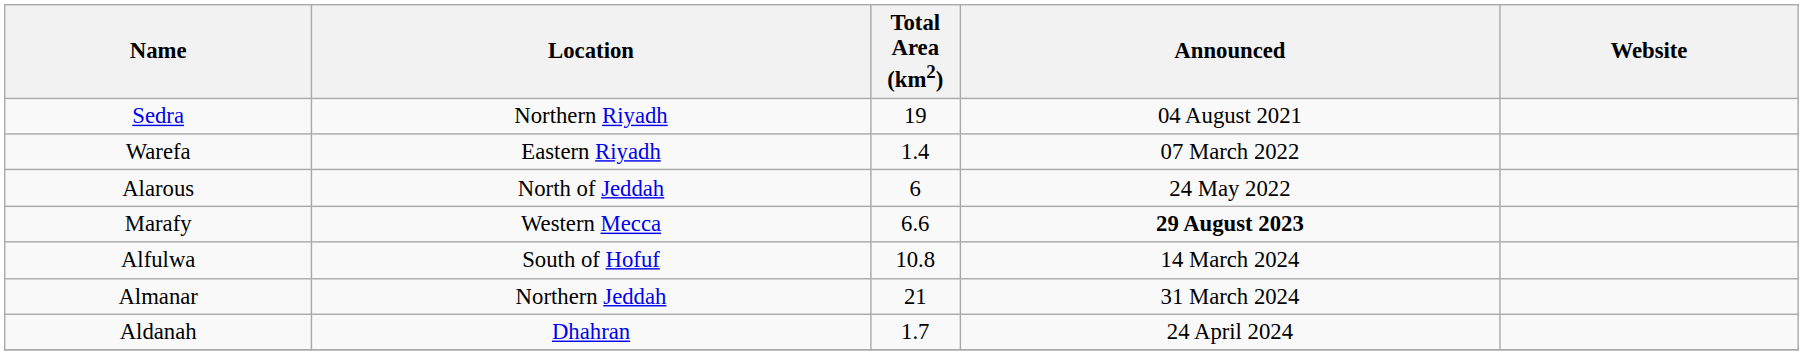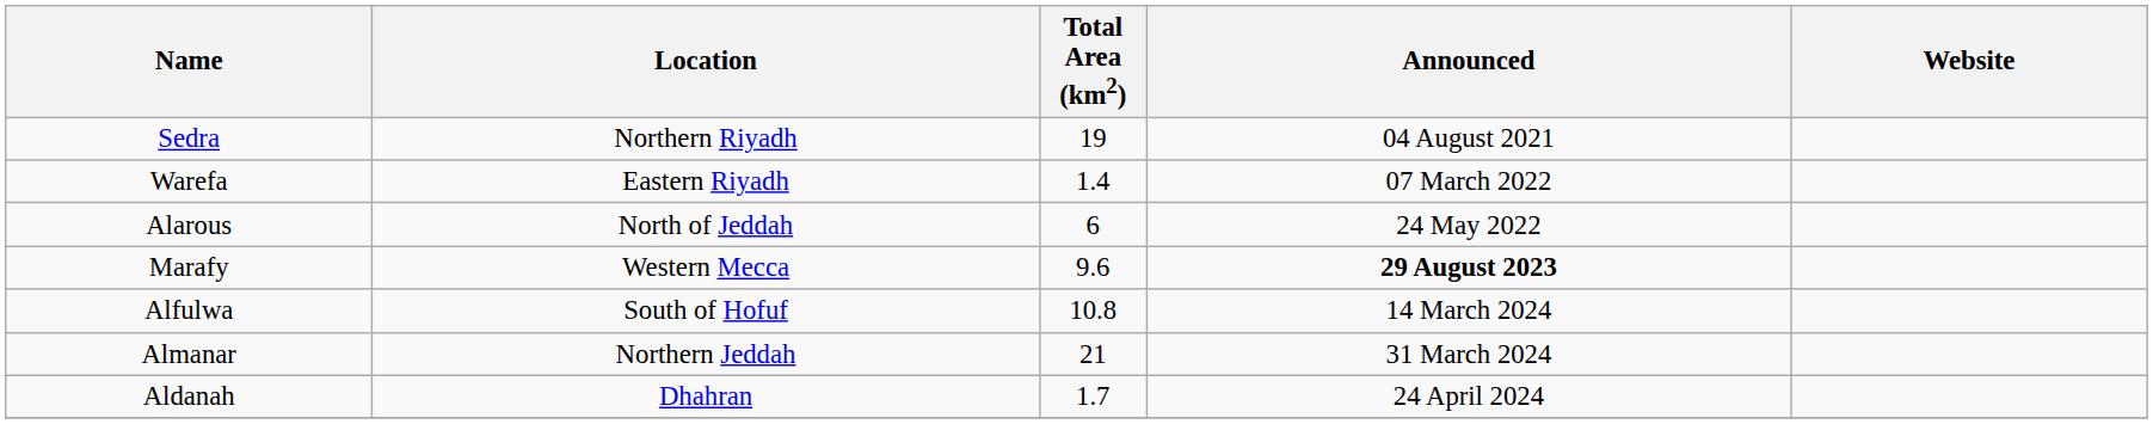 <table class="wikitable sortable" style="text-align:center; width:100%;">
 <tr>
 <th>Name</th>
 <th>Location</th>
 <th width="5%">Total Area (km<sup>2</sup>)</th>
 <th>Announced</th>
 <th class="unsortable">Website</th>
 </tr>
 <tr>
 <td><a href='#'>Sedra</a></td>
 <td>Northern <a href='#'>Riyadh</a></td>
 <td>19</td>
 <td>04 August 2021</td>
 <td></td>
 </tr>
 <tr>
 <td>Warefa</td>
 <td>Eastern <a href='#'>Riyadh</a></td>
 <td>1.4</td>
 <td>07 March 2022</td>
 <td></td>
 </tr>
 <tr>
 <td>Alarous</td>
 <td>North of <a href='#'>Jeddah</a></td>
 <td>6</td>
 <td>24 May 2022</td>
 <td></td>
 </tr>
 <tr>
 <td>Marafy</td>
 <td>Western <a href='#'>Mecca</a></td>
-<td>6.6</td>
+<td>9.6</td>
 <td><strong>29 August 2023</strong></td>
 <td></td>
 </tr>
 <tr>
 <td>Alfulwa</td>
 <td>South of <a href='#'>Hofuf</a></td>
 <td>10.8</td>
 <td>14 March 2024</td>
 <td></td>
 </tr>
 <tr>
 <td>Almanar</td>
 <td>Northern <a href='#'>Jeddah</a></td>
 <td>21</td>
 <td>31 March 2024</td>
 <td></td>
 </tr>
 <tr>
 <td>Aldanah</td>
 <td><a href='#'>Dhahran</a></td>
 <td>1.7</td>
 <td>24 April 2024</td>
 <td></td>
 </tr>
 <tr>
 </tr>
 </table>
